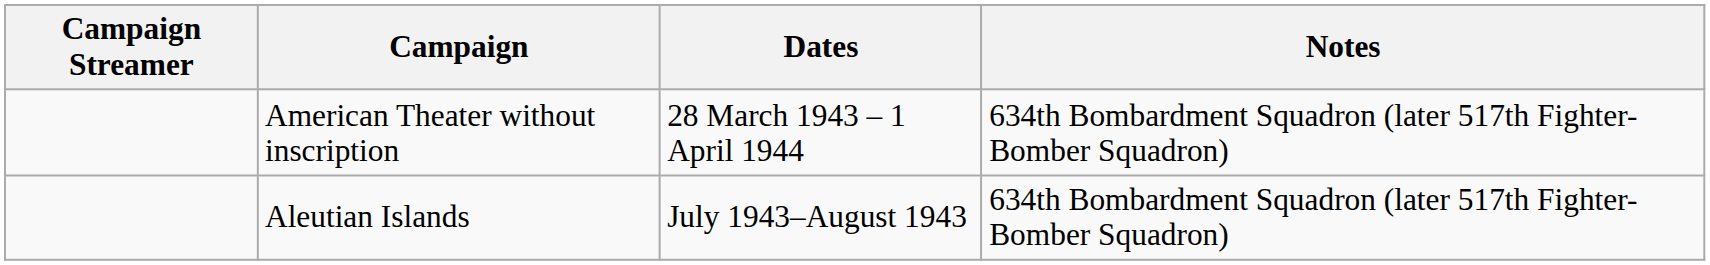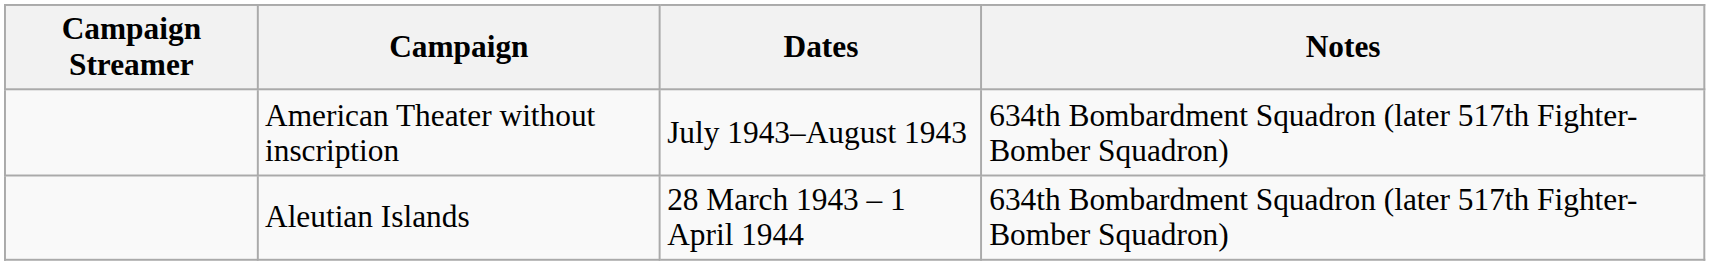 <table class="wikitable">
 <tr style="background:#efefef;">
 <th>Campaign Streamer</th>
 <th>Campaign</th>
 <th>Dates</th>
 <th>Notes</th>
 </tr>
 <tr>
 <td></td>
 <td>American Theater without inscription</td>
-<td>28 March 1943 – 1 April 1944</td>
+<td>July 1943–August 1943</td>
 <td>634th Bombardment Squadron (later 517th Fighter-Bomber Squadron)</td>
 </tr>
 <tr>
 <td></td>
 <td>Aleutian Islands</td>
-<td>July 1943–August 1943</td>
+<td>28 March 1943 – 1 April 1944</td>
 <td>634th Bombardment Squadron (later 517th Fighter-Bomber Squadron)</td>
 </tr>
 </table>
